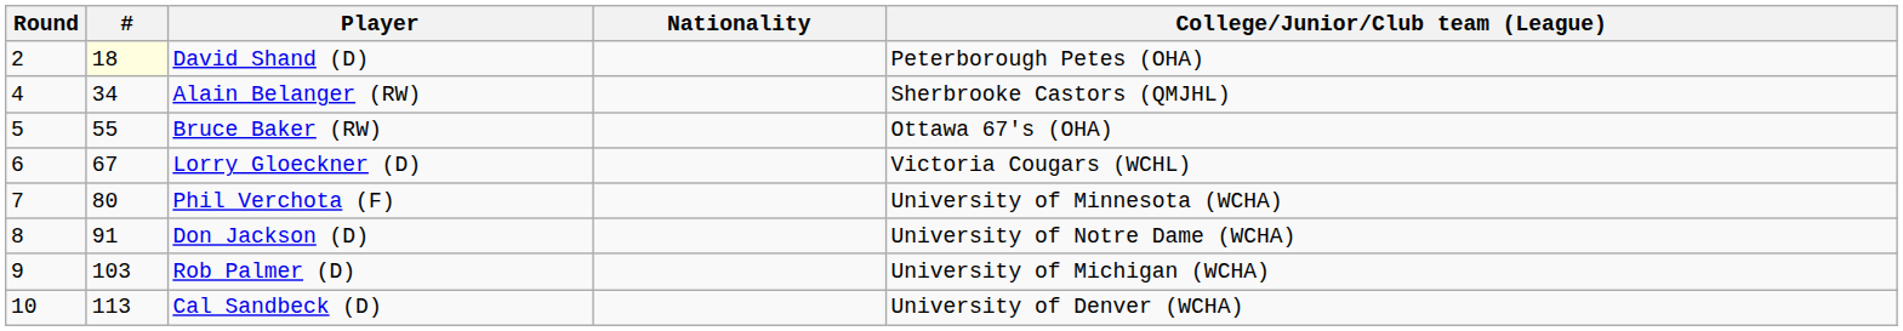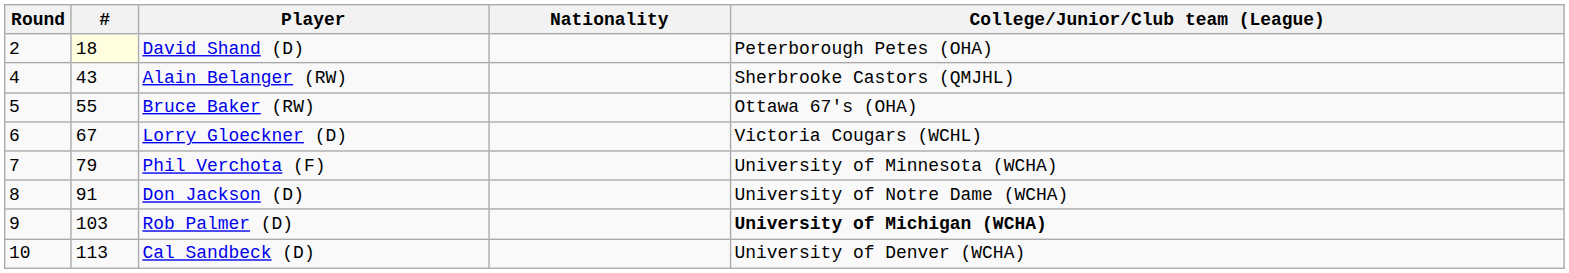 <table class="wikitable">
 <tr align="center">
 <th bgcolor="#DDDDFF" width="4.0%">Round</th>
 <th bgcolor="#DDDDFF" width="4.0%">#</th>
 <th bgcolor="#DDDDFF" width="21.0%">Player</th>
 <th bgcolor="#DDDDFF" width="14.5%">Nationality</th>
 <th bgcolor="#DDDDFF" width="50.0%">College/Junior/Club team (League)</th>
 </tr>
 <tr>
 <td>2</td>
 <td style="background: lightyellow;">18</td>
 <td><a href='#'>David Shand</a> (D)</td>
 <td></td>
 <td>Peterborough Petes (OHA)</td>
 </tr>
 <tr>
 <td>4</td>
-<td>34</td>
+<td>43</td>
 <td><a href='#'>Alain Belanger</a> (RW)</td>
 <td></td>
 <td>Sherbrooke Castors (QMJHL)</td>
 </tr>
 <tr>
 <td>5</td>
 <td>55</td>
 <td><a href='#'>Bruce Baker</a> (RW)</td>
 <td></td>
 <td>Ottawa 67's (OHA)</td>
 </tr>
 <tr>
 <td>6</td>
 <td>67</td>
 <td><a href='#'>Lorry Gloeckner</a> (D)</td>
 <td></td>
 <td>Victoria Cougars (WCHL)</td>
 </tr>
 <tr>
 <td>7</td>
-<td>80</td>
+<td>79</td>
 <td><a href='#'>Phil Verchota</a> (F)</td>
 <td></td>
 <td>University of Minnesota (WCHA)</td>
 </tr>
 <tr>
 <td>8</td>
 <td>91</td>
 <td><a href='#'>Don Jackson</a> (D)</td>
 <td></td>
 <td>University of Notre Dame (WCHA)</td>
 </tr>
 <tr>
 <td>9</td>
 <td>103</td>
 <td><a href='#'>Rob Palmer</a> (D)</td>
 <td></td>
-<td>University of Michigan (WCHA)</td>
+<td><strong>University of Michigan (WCHA)</strong></td>
 </tr>
 <tr>
 <td>10</td>
 <td>113</td>
 <td><a href='#'>Cal Sandbeck</a> (D)</td>
 <td></td>
 <td>University of Denver (WCHA)</td>
 </tr>
 </table>
